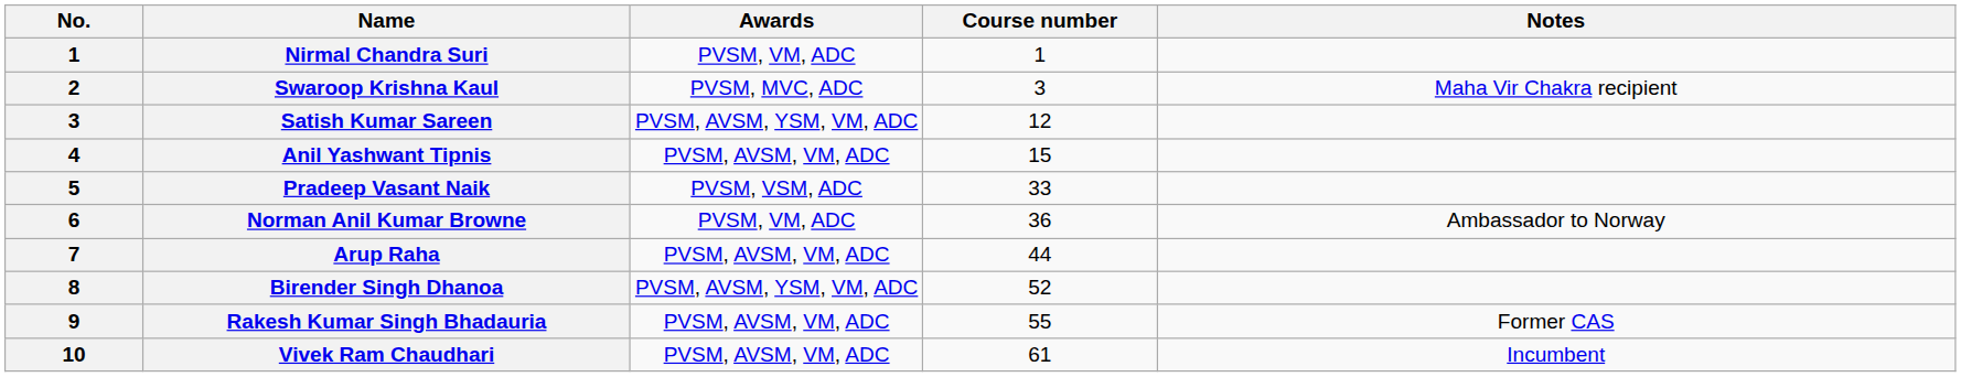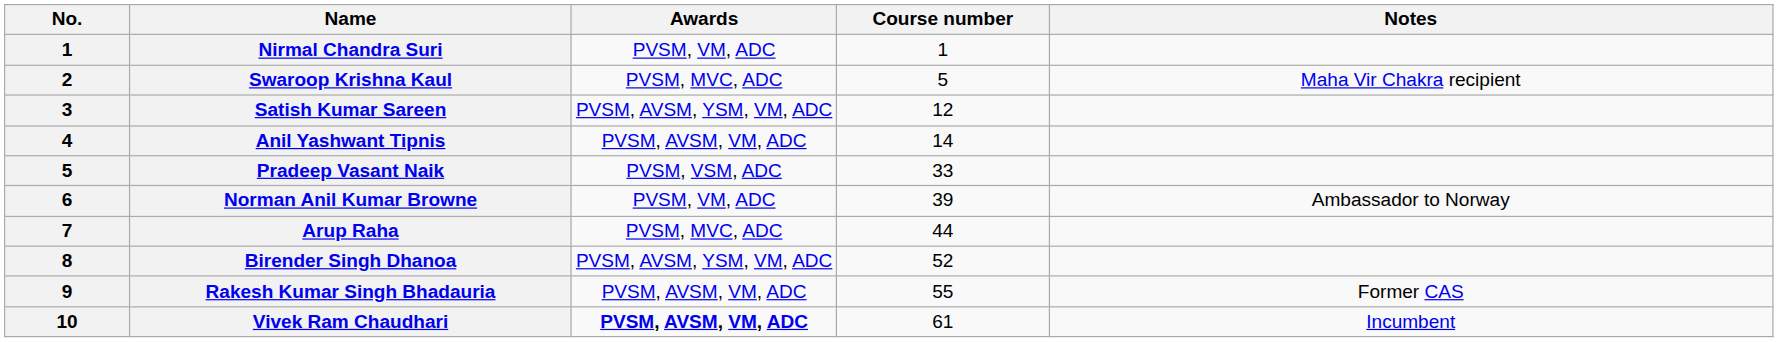 <table class="wikitable sortable" style="text-align: center;">
 <tr>
 <th scope=col>No.</th>
 <th scope=col style="width:25%;">Name</th>
 <th class="unsortable" scope=col style="width:15%;">Awards</th>
 <th scope=col style="width:12%;">Course number</th>
 <th class="unsortable" scope=col>Notes</th>
 </tr>
 <tr>
 <th>1</th>
 <th scope="row"><a href='#'>Nirmal Chandra Suri</a></th>
 <td><a href='#'>PVSM</a>, <a href='#'>VM</a>, <a href='#'>ADC</a></td>
 <td>1</td>
 <td></td>
 </tr>
 <tr>
 <th>2</th>
 <th scope="row"><a href='#'>Swaroop Krishna Kaul</a></th>
 <td><a href='#'>PVSM</a>, <a href='#'>MVC</a>, <a href='#'>ADC</a></td>
-<td>3</td>
+<td>5</td>
 <td><a href='#'>Maha Vir Chakra</a> recipient</td>
 </tr>
 <tr>
 <th>3</th>
 <th scope="row"><a href='#'>Satish Kumar Sareen</a></th>
 <td><a href='#'>PVSM</a>, <a href='#'>AVSM</a>, <a href='#'>YSM</a>, <a href='#'>VM</a>, <a href='#'>ADC</a></td>
 <td>12</td>
 <td></td>
 </tr>
 <tr>
 <th>4</th>
 <th scope="row"><a href='#'>Anil Yashwant Tipnis</a></th>
 <td><a href='#'>PVSM</a>, <a href='#'>AVSM</a>, <a href='#'>VM</a>, <a href='#'>ADC</a></td>
-<td>15</td>
+<td>14</td>
 <td></td>
 </tr>
 <tr>
 <th>5</th>
 <th scope="row"><a href='#'>Pradeep Vasant Naik</a></th>
 <td><a href='#'>PVSM</a>, <a href='#'>VSM</a>, <a href='#'>ADC</a></td>
 <td>33</td>
 <td></td>
 </tr>
 <tr>
 <th>6</th>
 <th scope="row"><a href='#'>Norman Anil Kumar Browne</a></th>
 <td><a href='#'>PVSM</a>, <a href='#'>VM</a>, <a href='#'>ADC</a></td>
-<td>36</td>
+<td>39</td>
 <td>Ambassador to Norway</td>
 </tr>
 <tr>
 <th>7</th>
 <th scope="row"><a href='#'>Arup Raha</a></th>
-<td><a href='#'>PVSM</a>, <a href='#'>AVSM</a>, <a href='#'>VM</a>, <a href='#'>ADC</a></td>
+<td><a href='#'>PVSM</a>, <a href='#'>MVC</a>, <a href='#'>ADC</a></td>
 <td>44</td>
 <td></td>
 </tr>
 <tr>
 <th>8</th>
 <th scope="row"><a href='#'>Birender Singh Dhanoa</a></th>
 <td><a href='#'>PVSM</a>, <a href='#'>AVSM</a>, <a href='#'>YSM</a>, <a href='#'>VM</a>, <a href='#'>ADC</a></td>
 <td>52</td>
 <td></td>
 </tr>
 <tr>
 <th>9</th>
 <th><a href='#'>Rakesh Kumar Singh Bhadauria</a></th>
 <td><a href='#'>PVSM</a>, <a href='#'>AVSM</a>, <a href='#'>VM</a>, <a href='#'>ADC</a></td>
 <td>55</td>
 <td>Former <a href='#'>CAS</a></td>
 </tr>
 <tr>
 <th>10</th>
 <th><strong><a href='#'>Vivek Ram Chaudhari</a></strong></th>
-<td><a href='#'>PVSM</a>, <a href='#'>AVSM</a>, <a href='#'>VM</a>, <a href='#'>ADC</a></td>
+<td><strong><a href='#'>PVSM</a>, <a href='#'>AVSM</a>, <a href='#'>VM</a>, <a href='#'>ADC</a></strong></td>
 <td>61</td>
 <td><a href='#'>Incumbent</a></td>
 </tr>
 </table>
